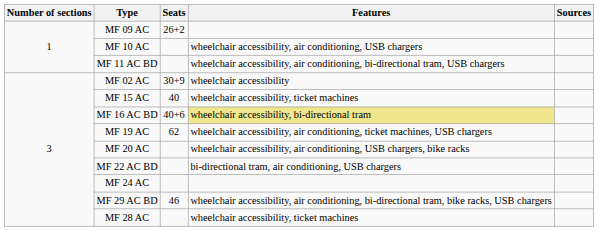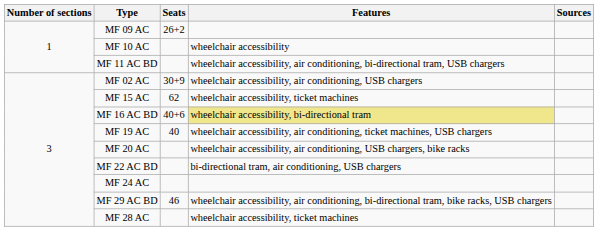 <table class="wikitable sortable" style="text-align:center; font-size:85%;">
 <tr>
 <th>Number of sections</th>
 <th>Type</th>
 <th>Seats</th>
 <th>Features</th>
 <th>Sources</th>
 </tr>
 <tr>
 <td rowspan="3">1</td>
 <td>MF 09 AC</td>
 <td>26+2</td>
 <td align="left"></td>
 <td></td>
 </tr>
 <tr>
 <td>MF 10 AC</td>
 <td></td>
-<td align="left">wheelchair accessibility, air conditioning, USB chargers</td>
+<td align="left">wheelchair accessibility</td>
 <td></td>
 </tr>
 <tr>
 <td>MF 11 AC BD</td>
 <td></td>
 <td align="left">wheelchair accessibility, air conditioning, bi-directional tram, USB chargers</td>
 <td></td>
 </tr>
 <tr>
 <td rowspan="9">3</td>
 <td>MF 02 AC</td>
 <td>30+9</td>
-<td align="left">wheelchair accessibility</td>
+<td align="left">wheelchair accessibility, air conditioning, USB chargers</td>
 <td></td>
 </tr>
 <tr>
 <td>MF 15 AC</td>
-<td>40</td>
+<td>62</td>
 <td align="left">wheelchair accessibility, ticket machines</td>
 <td></td>
 </tr>
 <tr>
 <td>MF 16 AC BD</td>
 <td>40+6</td>
 <td align="left" style="background: khaki;">wheelchair accessibility, bi-directional tram</td>
 <td></td>
 </tr>
 <tr>
 <td>MF 19 AC</td>
-<td>62</td>
+<td>40</td>
 <td align="left">wheelchair accessibility, air conditioning, ticket machines, USB chargers</td>
 <td></td>
 </tr>
 <tr>
 <td>MF 20 AC</td>
 <td></td>
 <td align="left">wheelchair accessibility, air conditioning, USB chargers, bike racks</td>
 <td></td>
 </tr>
 <tr>
 <td>MF 22 AC BD</td>
 <td></td>
 <td align="left">bi-directional tram, air conditioning, USB chargers</td>
 <td></td>
 </tr>
 <tr>
 <td>MF 24 AC</td>
 <td></td>
 <td></td>
 <td></td>
 </tr>
 <tr>
 <td>MF 29 AC BD</td>
 <td>46</td>
 <td>wheelchair accessibility, air conditioning, bi-directional tram, bike racks, USB chargers</td>
 <td></td>
 </tr>
 <tr>
 <td>MF 28 AC</td>
 <td></td>
 <td align="left">wheelchair accessibility, ticket machines</td>
 <td></td>
 </tr>
 </table>
